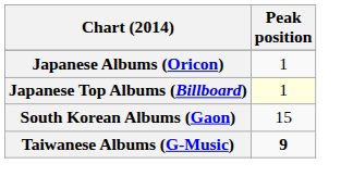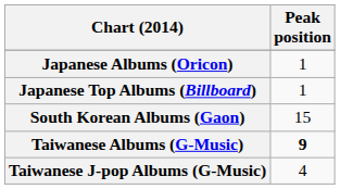 <table class="wikitable sortable plainrowheaders" style="text-align:center;">
 <tr>
 <th scope="col">Chart (2014)</th>
 <th scope="col">Peak<br>position</th>
 </tr>
 <tr>
 </tr>
 <tr>
 <th scope="row">Japanese Albums (<a href='#'>Oricon</a>)</th>
 <td>1</td>
 </tr>
 <tr>
 <th scope="row">Japanese Top Albums (<em><a href='#'>Billboard</a></em>)</th>
-<td style="background: lightyellow;">1</td>
+<td>1</td>
 </tr>
 <tr>
 <th scope="row">South Korean Albums (<a href='#'>Gaon</a>)</th>
 <td>15</td>
 </tr>
 <tr>
 <th scope="row">Taiwanese Albums (<a href='#'>G-Music</a>)</th>
 <td><strong>9</strong></td>
 </tr>
+<tr>
+<th scope="row">Taiwanese J-pop Albums (G-Music)</th>
+<td>4</td>
+</tr>
 </table>
